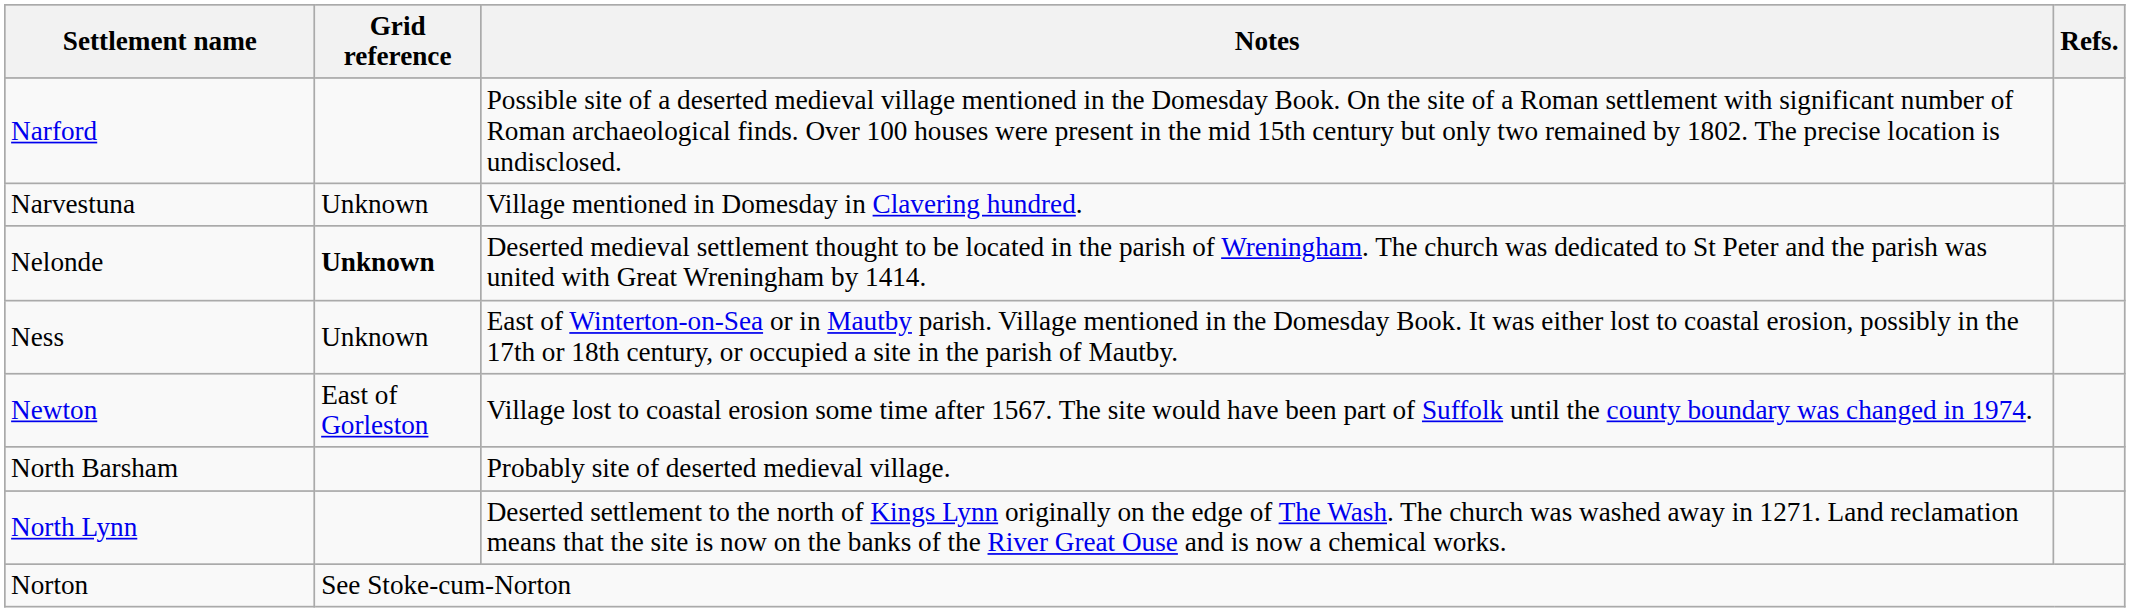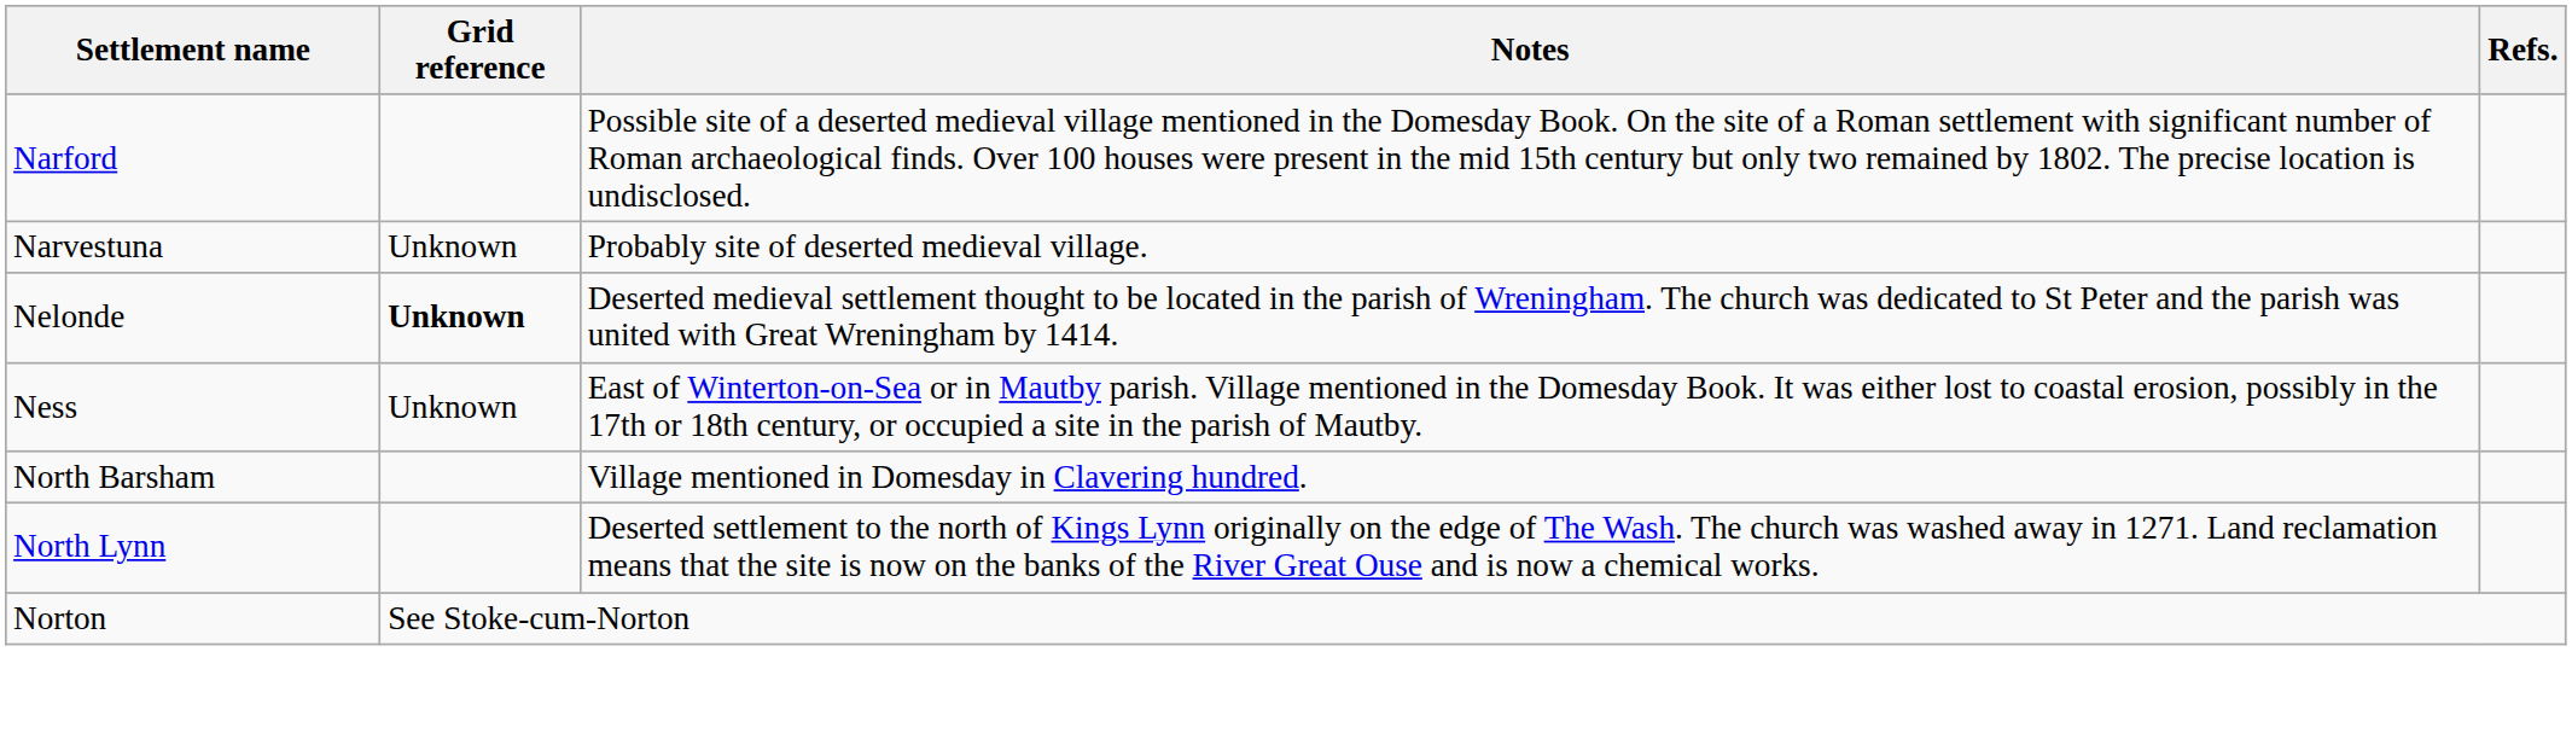 <table class="wikitable">
 <tr>
 <th width=175>Settlement name</th>
 <th width=90>Grid reference</th>
 <th>Notes</th>
 <th>Refs.</th>
 </tr>
 <tr>
 <td><a href='#'>Narford</a></td>
 <td></td>
 <td>Possible site of a deserted medieval village mentioned in the Domesday Book. On the site of a Roman settlement with significant number of Roman archaeological finds. Over 100 houses were present in the mid 15th century but only two remained by 1802. The precise location is undisclosed.</td>
 <td></td>
 </tr>
 <tr>
 <td>Narvestuna</td>
 <td>Unknown</td>
-<td>Village mentioned in Domesday in <a href='#'>Clavering hundred</a>.</td>
+<td>Probably site of deserted medieval village.</td>
 <td></td>
 </tr>
 <tr>
 <td>Nelonde</td>
 <td><strong>Unknown</strong></td>
 <td>Deserted medieval settlement thought to be located in the parish of <a href='#'>Wreningham</a>. The church was dedicated to St Peter and the parish was united with Great Wreningham by 1414.</td>
 <td></td>
 </tr>
 <tr>
 <td>Ness</td>
 <td>Unknown</td>
 <td>East of <a href='#'>Winterton-on-Sea</a> or in <a href='#'>Mautby</a> parish. Village mentioned in the Domesday Book. It was either lost to coastal erosion, possibly in the 17th or 18th century, or occupied a site in the parish of Mautby.</td>
 <td></td>
 </tr>
 <tr>
-<td><a href='#'>Newton</a></td>
-<td>East of <a href='#'>Gorleston</a></td>
-<td>Village lost to coastal erosion some time after 1567. The site would have been part of <a href='#'>Suffolk</a> until the <a href='#'>county boundary was changed in 1974</a>.</td>
-<td></td>
-</tr>
-<tr>
 <td>North Barsham</td>
 <td></td>
-<td>Probably site of deserted medieval village.</td>
+<td>Village mentioned in Domesday in <a href='#'>Clavering hundred</a>.</td>
 <td></td>
 </tr>
 <tr>
 <td><a href='#'>North Lynn</a></td>
 <td></td>
 <td>Deserted settlement to the north of <a href='#'>Kings Lynn</a> originally on the edge of <a href='#'>The Wash</a>. The church was washed away in 1271. Land reclamation means that the site is now on the banks of the <a href='#'>River Great Ouse</a> and is now a chemical works.</td>
 <td></td>
 </tr>
 <tr>
 <td>Norton</td>
 <td colspan="3">See Stoke-cum-Norton</td>
 </tr>
 </table>
